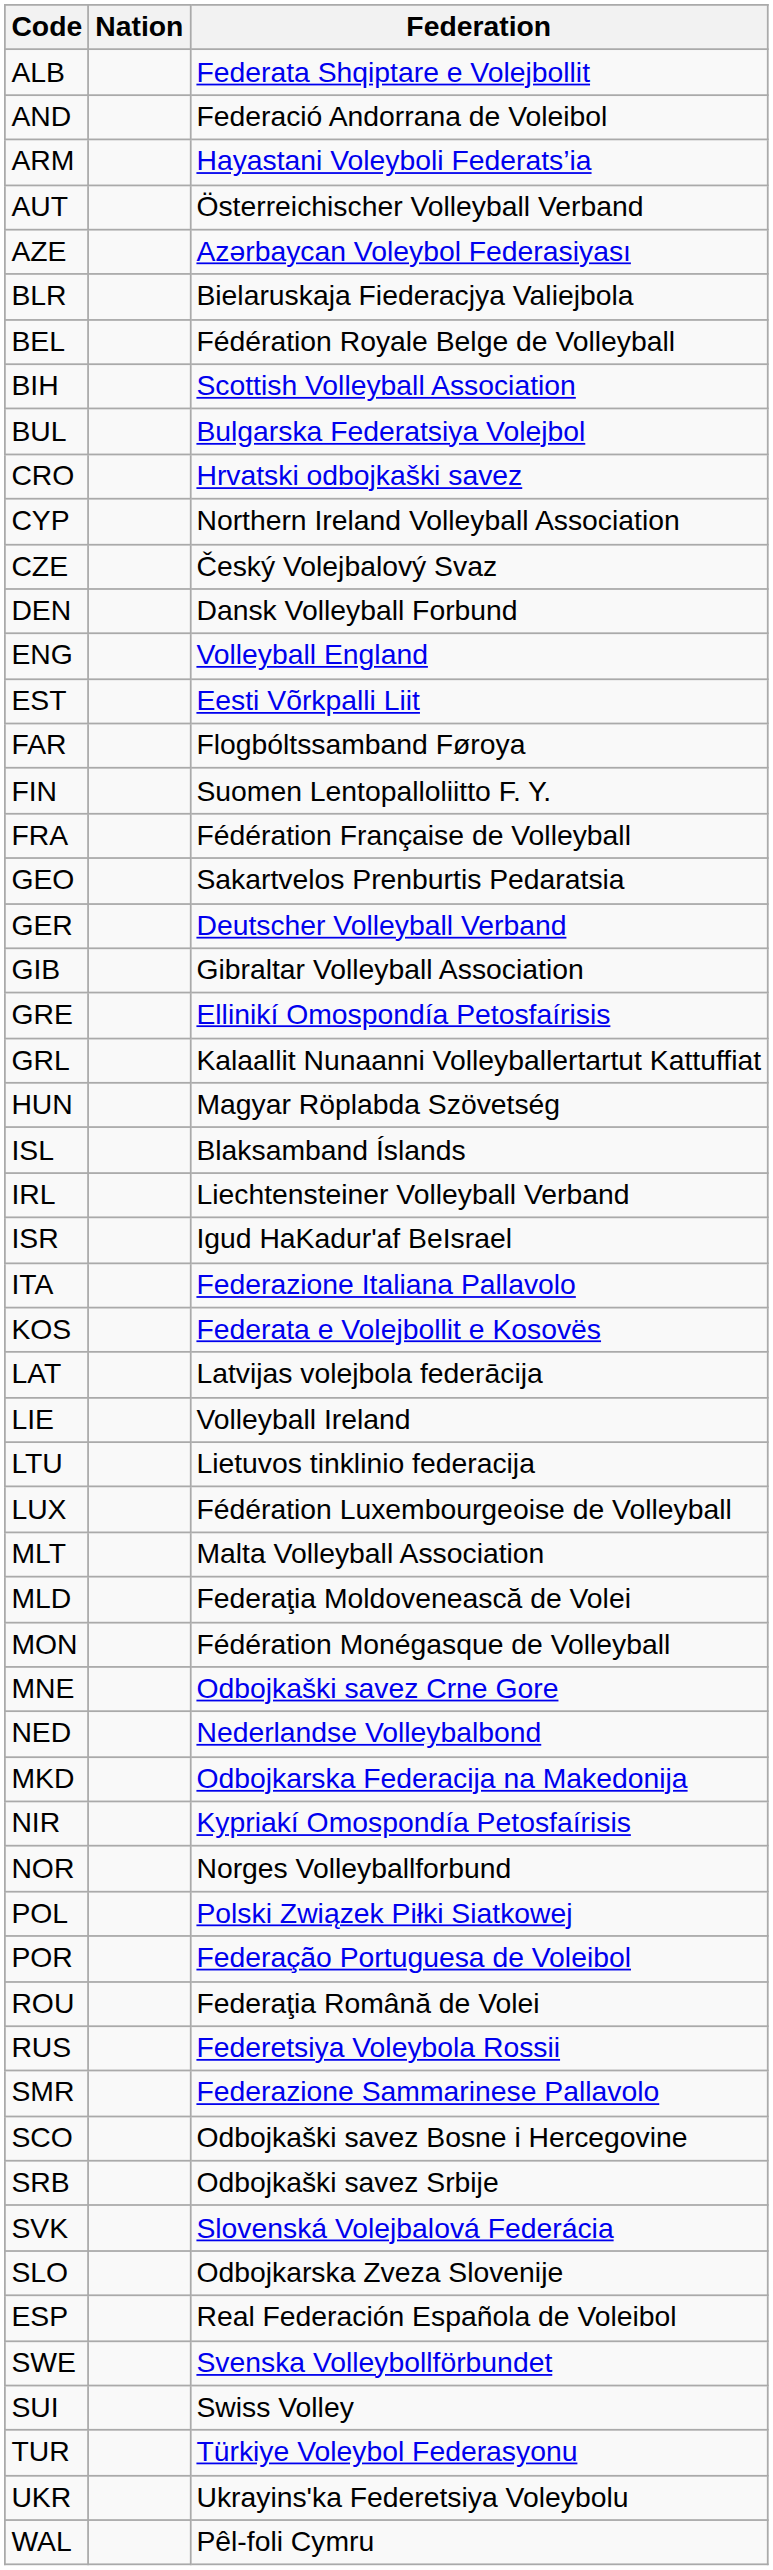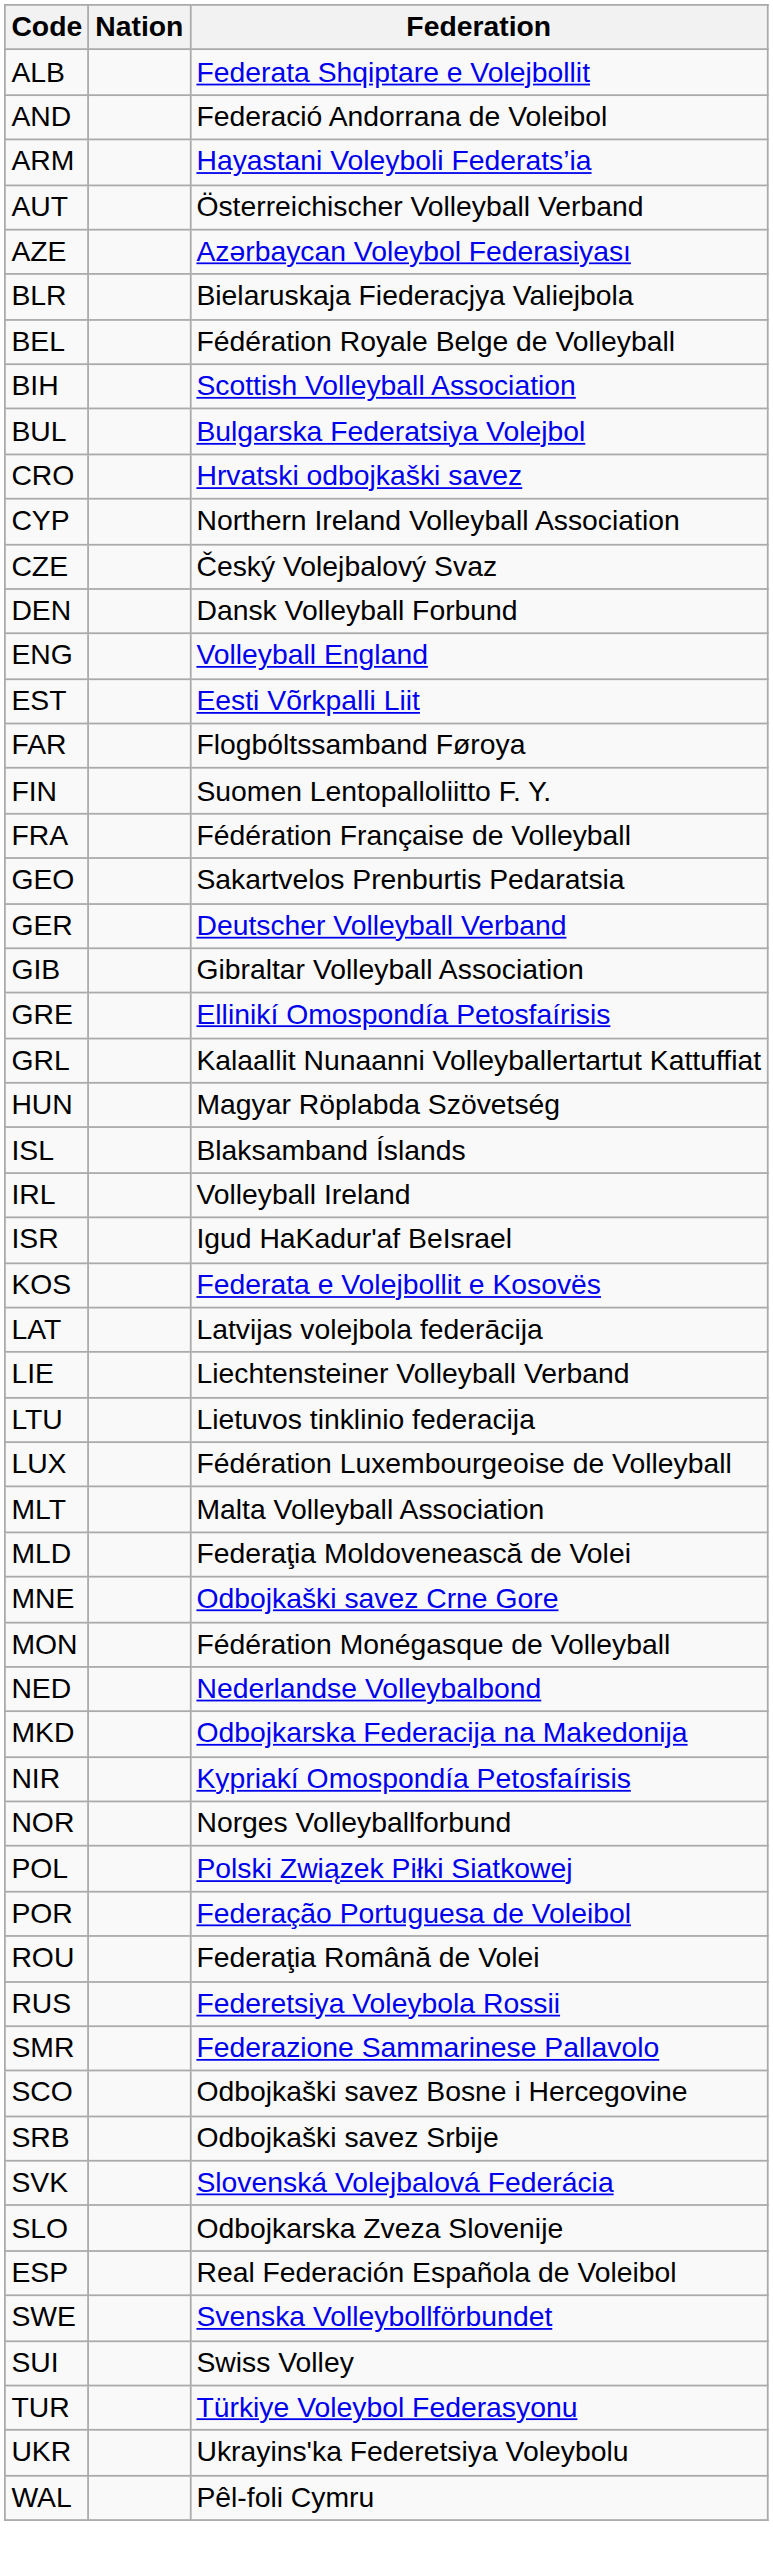 <table class="wikitable">
 <tr>
 <th>Code</th>
 <th>Nation</th>
 <th>Federation</th>
 </tr>
 <tr>
 <td>ALB</td>
 <td></td>
 <td><a href='#'>Federata Shqiptare e Volejbollit</a></td>
 </tr>
 <tr>
 <td>AND</td>
 <td></td>
 <td>Federació Andorrana de Voleibol</td>
 </tr>
 <tr>
 <td>ARM</td>
 <td></td>
 <td><a href='#'>Hayastani Voleyboli Federats’ia</a></td>
 </tr>
 <tr>
 <td>AUT</td>
 <td></td>
 <td>Österreichischer Volleyball Verband</td>
 </tr>
 <tr>
 <td>AZE</td>
 <td></td>
 <td><a href='#'>Azərbaycan Voleybol Federasiyası</a></td>
 </tr>
 <tr>
 <td>BLR</td>
 <td></td>
 <td>Bielaruskaja Fiederacjya Valiejbola</td>
 </tr>
 <tr>
 <td>BEL</td>
 <td></td>
 <td>Fédération Royale Belge de Volleyball</td>
 </tr>
 <tr>
 <td>BIH</td>
 <td></td>
 <td><a href='#'>Scottish Volleyball Association</a></td>
 </tr>
 <tr>
 <td>BUL</td>
 <td></td>
 <td><a href='#'>Bulgarska Federatsiya Volejbol</a></td>
 </tr>
 <tr>
 <td>CRO</td>
 <td></td>
 <td><a href='#'>Hrvatski odbojkaški savez</a></td>
 </tr>
 <tr>
 <td>CYP</td>
 <td></td>
 <td>Northern Ireland Volleyball Association</td>
 </tr>
 <tr>
 <td>CZE</td>
 <td></td>
 <td>Český Volejbalový Svaz</td>
 </tr>
 <tr>
 <td>DEN</td>
 <td></td>
 <td>Dansk Volleyball Forbund</td>
 </tr>
 <tr>
 <td>ENG</td>
 <td></td>
 <td><a href='#'>Volleyball England</a></td>
 </tr>
 <tr>
 <td>EST</td>
 <td></td>
 <td><a href='#'>Eesti Võrkpalli Liit</a></td>
 </tr>
 <tr>
 <td>FAR</td>
 <td></td>
 <td>Flogbóltssamband Føroya</td>
 </tr>
 <tr>
 <td>FIN</td>
 <td></td>
 <td>Suomen Lentopalloliitto F. Y.</td>
 </tr>
 <tr>
 <td>FRA</td>
 <td></td>
 <td>Fédération Française de Volleyball</td>
 </tr>
 <tr>
 <td>GEO</td>
 <td></td>
 <td>Sakartvelos Prenburtis Pedaratsia</td>
 </tr>
 <tr>
 <td>GER</td>
 <td></td>
 <td><a href='#'>Deutscher Volleyball Verband</a></td>
 </tr>
 <tr>
 <td>GIB</td>
 <td></td>
 <td>Gibraltar Volleyball Association</td>
 </tr>
 <tr>
 <td>GRE</td>
 <td></td>
 <td><a href='#'>Ellinikí Omospondía Petosfaírisis</a></td>
 </tr>
 <tr>
 <td>GRL</td>
 <td></td>
 <td>Kalaallit Nunaanni Volleyballertartut Kattuffiat</td>
 </tr>
 <tr>
 <td>HUN</td>
 <td></td>
 <td>Magyar Röplabda Szövetség</td>
 </tr>
 <tr>
 <td>ISL</td>
 <td></td>
 <td>Blaksamband Íslands</td>
 </tr>
 <tr>
 <td>IRL</td>
 <td></td>
-<td>Liechtensteiner Volleyball Verband</td>
+<td>Volleyball Ireland</td>
 </tr>
 <tr>
 <td>ISR</td>
 <td></td>
 <td>Igud HaKadur'af BeIsrael</td>
-</tr>
-<tr>
-<td>ITA</td>
-<td></td>
-<td><a href='#'>Federazione Italiana Pallavolo</a></td>
 </tr>
 <tr>
 <td>KOS</td>
 <td></td>
 <td><a href='#'>Federata e Volejbollit e Kosovës</a></td>
 </tr>
 <tr>
 <td>LAT</td>
 <td></td>
 <td>Latvijas volejbola federācija</td>
 </tr>
 <tr>
 <td>LIE</td>
 <td></td>
-<td>Volleyball Ireland</td>
+<td>Liechtensteiner Volleyball Verband</td>
 </tr>
 <tr>
 <td>LTU</td>
 <td></td>
 <td>Lietuvos tinklinio federacija</td>
 </tr>
 <tr>
 <td>LUX</td>
 <td></td>
 <td>Fédération Luxembourgeoise de Volleyball</td>
 </tr>
 <tr>
 <td>MLT</td>
 <td></td>
 <td>Malta Volleyball Association</td>
 </tr>
 <tr>
 <td>MLD</td>
 <td></td>
 <td>Federaţia Moldovenească de Volei</td>
 </tr>
 <tr>
+<td>MNE</td>
+<td></td>
+<td><a href='#'>Odbojkaški savez Crne Gore</a></td>
+</tr>
+<tr>
 <td>MON</td>
 <td></td>
 <td>Fédération Monégasque de Volleyball</td>
-</tr>
-<tr>
-<td>MNE</td>
-<td></td>
-<td><a href='#'>Odbojkaški savez Crne Gore</a></td>
 </tr>
 <tr>
 <td>NED</td>
 <td></td>
 <td><a href='#'>Nederlandse Volleybalbond</a></td>
 </tr>
 <tr>
 <td>MKD</td>
 <td></td>
 <td><a href='#'>Odbojkarska Federacija na Makedonija</a></td>
 </tr>
 <tr>
 <td>NIR</td>
 <td></td>
 <td><a href='#'>Kypriakí Omospondía Petosfaírisis</a></td>
 </tr>
 <tr>
 <td>NOR</td>
 <td></td>
 <td>Norges Volleyballforbund</td>
 </tr>
 <tr>
 <td>POL</td>
 <td></td>
 <td><a href='#'>Polski Związek Piłki Siatkowej</a></td>
 </tr>
 <tr>
 <td>POR</td>
 <td></td>
 <td><a href='#'>Federação Portuguesa de Voleibol</a></td>
 </tr>
 <tr>
 <td>ROU</td>
 <td></td>
 <td>Federaţia Română de Volei</td>
 </tr>
 <tr>
 <td>RUS</td>
 <td></td>
 <td><a href='#'>Federetsiya Voleybola Rossii</a></td>
 </tr>
 <tr>
 <td>SMR</td>
 <td></td>
 <td><a href='#'>Federazione Sammarinese Pallavolo</a></td>
 </tr>
 <tr>
 <td>SCO</td>
 <td></td>
 <td>Odbojkaški savez Bosne i Hercegovine</td>
 </tr>
 <tr>
 <td>SRB</td>
 <td></td>
 <td>Odbojkaški savez Srbije</td>
 </tr>
 <tr>
 <td>SVK</td>
 <td></td>
 <td><a href='#'>Slovenská Volejbalová Federácia</a></td>
 </tr>
 <tr>
 <td>SLO</td>
 <td></td>
 <td>Odbojkarska Zveza Slovenije</td>
 </tr>
 <tr>
 <td>ESP</td>
 <td></td>
 <td>Real Federación Española de Voleibol</td>
 </tr>
 <tr>
 <td>SWE</td>
 <td></td>
 <td><a href='#'>Svenska Volleybollförbundet</a></td>
 </tr>
 <tr>
 <td>SUI</td>
 <td></td>
 <td>Swiss Volley</td>
 </tr>
 <tr>
 <td>TUR</td>
 <td></td>
 <td><a href='#'>Türkiye Voleybol Federasyonu</a></td>
 </tr>
 <tr>
 <td>UKR</td>
 <td></td>
 <td>Ukrayins'ka Federetsiya Voleybolu</td>
 </tr>
 <tr>
 <td>WAL</td>
 <td></td>
 <td>Pêl-foli Cymru</td>
 </tr>
 </table>
